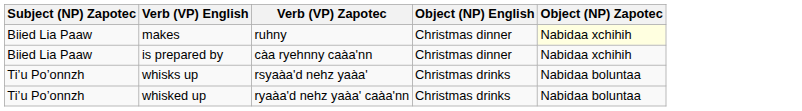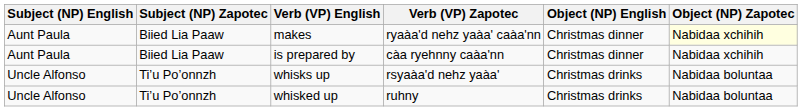 <table class="wikitable">
 <tr>
+<th>Subject (NP) English</th>
 <th>Subject (NP) Zapotec</th>
 <th>Verb (VP) English</th>
 <th>Verb (VP) Zapotec</th>
 <th>Object (NP) English</th>
 <th>Object (NP) Zapotec</th>
 </tr>
 <tr>
+<td>Aunt Paula</td>
 <td>Biied Lia Paaw</td>
 <td>makes</td>
-<td>ruhny</td>
+<td>ryaàa'd nehz yaàa' caàa'nn</td>
 <td>Christmas dinner</td>
 <td style="background: lightyellow;">Nabidaa xchihih</td>
 </tr>
 <tr>
+<td>Aunt Paula</td>
 <td>Biied Lia Paaw</td>
 <td>is prepared by</td>
 <td>càa ryehnny caàa'nn</td>
 <td>Christmas dinner</td>
 <td>Nabidaa xchihih</td>
 </tr>
 <tr>
+<td>Uncle Alfonso</td>
 <td>Ti’u Po’onnzh</td>
 <td>whisks up</td>
 <td>rsyaàa'd nehz yaàa'</td>
 <td>Christmas drinks</td>
 <td>Nabidaa boluntaa</td>
 </tr>
 <tr>
+<td>Uncle Alfonso</td>
 <td>Ti’u Po’onnzh</td>
 <td>whisked up</td>
-<td>ryaàa'd nehz yaàa' caàa'nn</td>
+<td>ruhny</td>
 <td>Christmas drinks</td>
 <td>Nabidaa boluntaa</td>
 </tr>
 </table>
